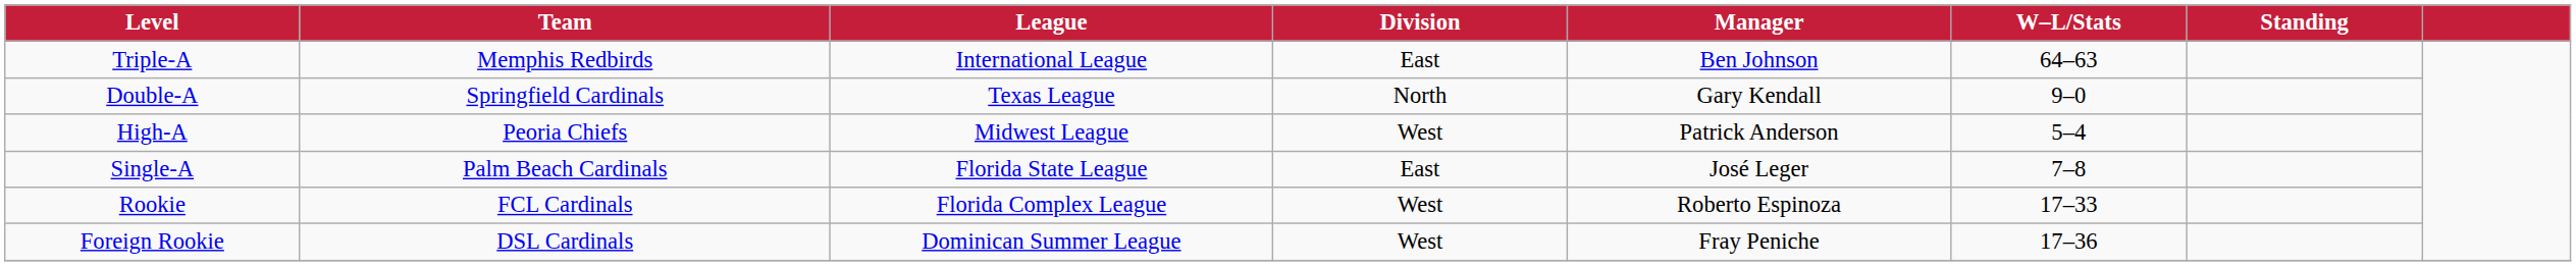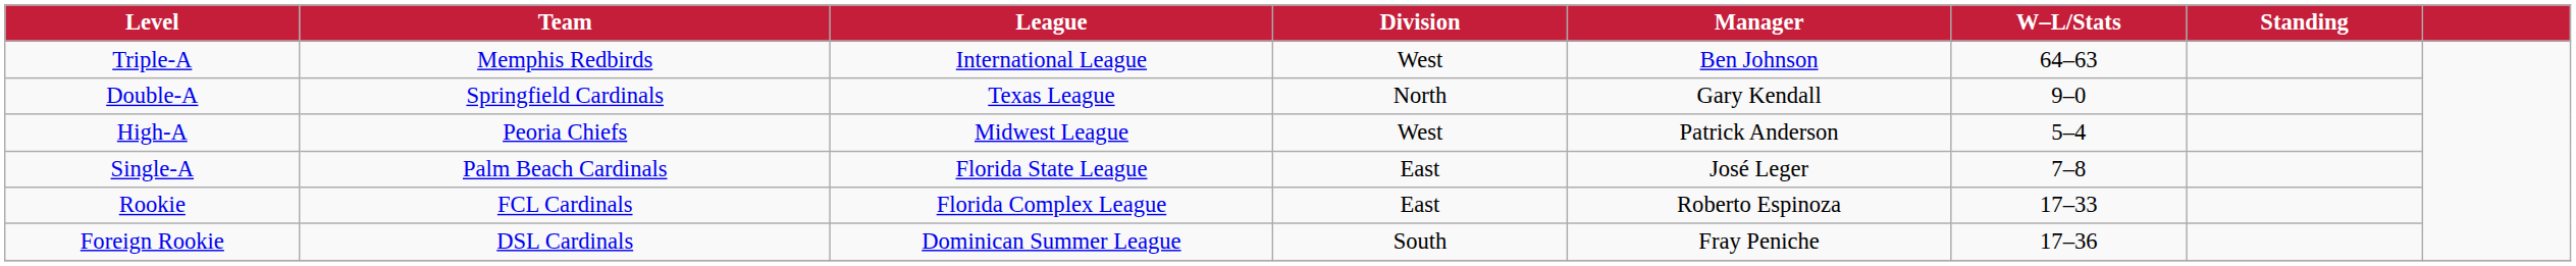 <table class="wikitable" style="width:90%; text-align:center;">
 <tr>
 <th style="background:#C41E3A; color:white; width:10%;">Level</th>
 <th style="background:#C41E3A; color:white; width:18%;">Team</th>
 <th style="background:#C41E3A; color:white; width:15%;">League</th>
 <th style="background:#C41E3A; color:white; width:10%;">Division</th>
 <th style="background:#C41E3A; color:white; width:13%;">Manager</th>
 <th style="background:#C41E3A; color:white; width:8%;">W–L/Stats</th>
 <th style="background:#C41E3A; color:white; width:8%;">Standing</th>
 <th style="background:#C41E3A; color:white; width:5%;"></th>
 </tr>
 <tr>
 <td><a href='#'>Triple-A</a></td>
 <td><a href='#'>Memphis Redbirds</a></td>
 <td><a href='#'>International League</a></td>
-<td>East</td>
+<td>West</td>
 <td><a href='#'>Ben Johnson</a></td>
 <td>64–63</td>
 <td></td>
 <td rowspan=6></td>
 </tr>
 <tr>
 <td><a href='#'>Double-A</a></td>
 <td><a href='#'>Springfield Cardinals</a></td>
 <td><a href='#'>Texas League</a></td>
 <td>North</td>
 <td>Gary Kendall</td>
 <td>9–0</td>
 <td></td>
 </tr>
 <tr>
 <td><a href='#'>High-A</a></td>
 <td><a href='#'>Peoria Chiefs</a></td>
 <td><a href='#'>Midwest League</a></td>
 <td>West</td>
 <td>Patrick Anderson</td>
 <td>5–4</td>
 <td></td>
 </tr>
 <tr>
 <td><a href='#'>Single-A</a></td>
 <td><a href='#'>Palm Beach Cardinals</a></td>
 <td><a href='#'>Florida State League</a></td>
 <td>East</td>
 <td>José Leger</td>
 <td>7–8 </td>
 <td></td>
 </tr>
 <tr>
 <td><a href='#'>Rookie</a></td>
 <td><a href='#'>FCL Cardinals</a></td>
 <td><a href='#'>Florida Complex League</a></td>
-<td>West</td>
+<td>East</td>
 <td>Roberto Espinoza</td>
 <td>17–33</td>
 <td></td>
 </tr>
 <tr>
 <td><a href='#'>Foreign Rookie</a></td>
 <td><a href='#'>DSL Cardinals</a></td>
 <td><a href='#'>Dominican Summer League</a></td>
-<td>West</td>
+<td>South</td>
 <td>Fray Peniche</td>
 <td>17–36</td>
 <td></td>
 </tr>
 <tr>
 </tr>
 </table>
